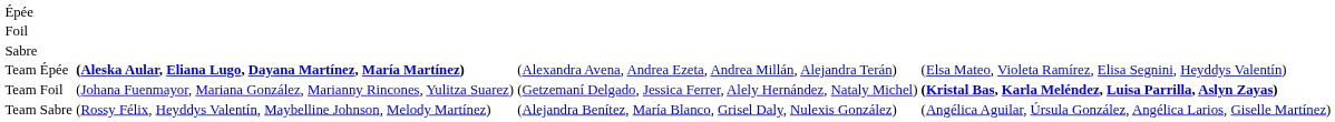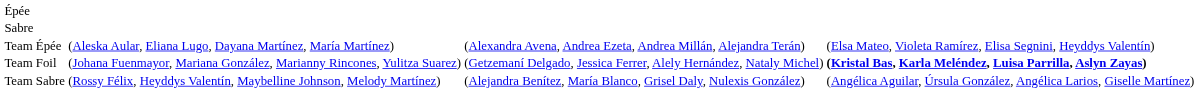 <table>
 <tr>
 <td>Épée</td>
-<td></td>
-<td></td>
-<td><br></td>
-</tr>
-<tr>
-<td>Foil</td>
 <td></td>
 <td></td>
 <td><br></td>
 </tr>
 <tr>
 <td>Sabre</td>
 <td></td>
 <td></td>
 <td><br></td>
 </tr>
 <tr>
 <td>Team Épée</td>
-<td><strong> (<a href='#'>Aleska Aular</a>, <a href='#'>Eliana Lugo</a>, <a href='#'>Dayana Martínez</a>, <a href='#'>María Martínez</a>)</strong></td>
+<td> (<a href='#'>Aleska Aular</a>, <a href='#'>Eliana Lugo</a>, <a href='#'>Dayana Martínez</a>, <a href='#'>María Martínez</a>)</td>
 <td> (<a href='#'>Alexandra Avena</a>, <a href='#'>Andrea Ezeta</a>, <a href='#'>Andrea Millán</a>, <a href='#'>Alejandra Terán</a>)</td>
 <td> (<a href='#'>Elsa Mateo</a>, <a href='#'>Violeta Ramírez</a>, <a href='#'>Elisa Segnini</a>, <a href='#'>Heyddys Valentín</a>)</td>
 </tr>
 <tr>
 <td>Team Foil</td>
 <td> (<a href='#'>Johana Fuenmayor</a>, <a href='#'>Mariana González</a>, <a href='#'>Marianny Rincones</a>, <a href='#'>Yulitza Suarez</a>)</td>
 <td> (<a href='#'>Getzemaní Delgado</a>, <a href='#'>Jessica Ferrer</a>, <a href='#'>Alely Hernández</a>, <a href='#'>Nataly Michel</a>)</td>
 <td><strong> (<a href='#'>Kristal Bas</a>, <a href='#'>Karla Meléndez</a>, <a href='#'>Luisa Parrilla</a>, <a href='#'>Aslyn Zayas</a>)</strong></td>
 </tr>
 <tr>
 <td>Team Sabre</td>
 <td> (<a href='#'>Rossy Félix</a>, <a href='#'>Heyddys Valentín</a>, <a href='#'>Maybelline Johnson</a>, <a href='#'>Melody Martínez</a>)</td>
 <td> (<a href='#'>Alejandra Benítez</a>, <a href='#'>María Blanco</a>, <a href='#'>Grisel Daly</a>, <a href='#'>Nulexis González</a>)</td>
 <td> (<a href='#'>Angélica Aguilar</a>, <a href='#'>Úrsula González</a>, <a href='#'>Angélica Larios</a>, <a href='#'>Giselle Martínez</a>)</td>
 </tr>
 <tr>
 </tr>
 </table>
